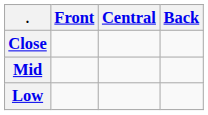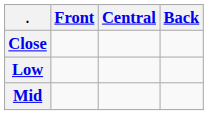 <table class="wikitable" style="text-align: center">
 <tr>
 <th><small>.</small></th>
 <th><a href='#'>Front</a></th>
 <th><a href='#'>Central</a></th>
 <th><a href='#'>Back</a></th>
 </tr>
 <tr>
 <th><a href='#'>Close</a></th>
 <td></td>
 <td></td>
 <td></td>
 </tr>
 <tr>
+<th><a href='#'>Low</a></th>
+<td></td>
+<td></td>
+<td></td>
+</tr>
+<tr>
 <th><a href='#'>Mid</a></th>
 <td></td>
 <td></td>
 <td></td>
 </tr>
-<tr>
-<th><a href='#'>Low</a></th>
-<td></td>
-<td></td>
-<td></td>
-</tr>
 </table>
